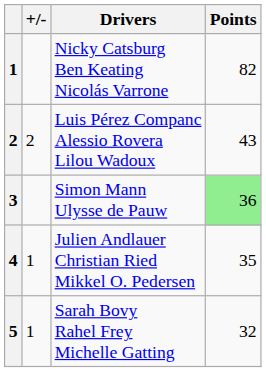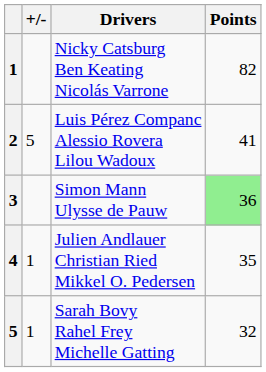 <table class="wikitable" style="font-size:95%;">
 <tr>
 <th scope="col"></th>
 <th scope="col">+/-</th>
 <th scope="col">Drivers</th>
 <th scope="col">Points</th>
 </tr>
 <tr>
 <th align="center">1</th>
 <td align="left"></td>
 <td> <a href='#'>Nicky Catsburg</a><br> <a href='#'>Ben Keating</a><br> <a href='#'>Nicolás Varrone</a></td>
 <td align="right">82</td>
 </tr>
 <tr>
 <th align="center">2</th>
-<td align="left"> 2</td>
+<td align="left"> 5</td>
 <td> <a href='#'>Luis Pérez Companc</a><br> <a href='#'>Alessio Rovera</a><br> <a href='#'>Lilou Wadoux</a></td>
-<td align="right">43</td>
+<td align="right">41</td>
 </tr>
 <tr>
 <th align="center">3</th>
 <td align="left"></td>
 <td> <a href='#'>Simon Mann</a><br> <a href='#'>Ulysse de Pauw</a></td>
 <td align="right" style="background: lightgreen;">36</td>
 </tr>
 <tr>
 <th align="center">4</th>
 <td align="left"> 1</td>
 <td> <a href='#'>Julien Andlauer</a><br> <a href='#'>Christian Ried</a><br> <a href='#'>Mikkel O. Pedersen</a></td>
 <td align="right">35</td>
 </tr>
 <tr>
 <th align="center">5</th>
 <td align="left"> 1</td>
 <td> <a href='#'>Sarah Bovy</a><br> <a href='#'>Rahel Frey</a><br> <a href='#'>Michelle Gatting</a></td>
 <td align="right">32</td>
 </tr>
 </table>
